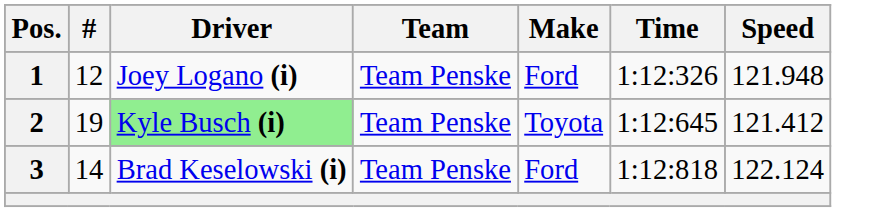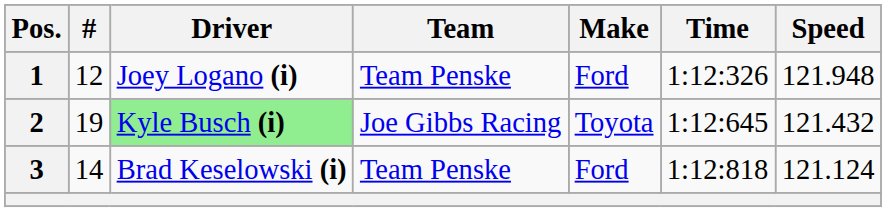 <table class="wikitable" style="font-size: 95%;">
 <tr>
 <th>Pos.</th>
 <th>#</th>
 <th>Driver</th>
 <th>Team</th>
 <th>Make</th>
 <th>Time</th>
 <th>Speed</th>
 </tr>
 <tr>
 <th>1</th>
 <td>12</td>
 <td><a href='#'>Joey Logano</a> <strong>(i)</strong></td>
 <td><a href='#'>Team Penske</a></td>
 <td><a href='#'>Ford</a></td>
 <td>1:12:326</td>
 <td>121.948</td>
 </tr>
 <tr>
 <th>2</th>
 <td>19</td>
 <td style="background: lightgreen;"><a href='#'>Kyle Busch</a> <strong>(i)</strong></td>
-<td><a href='#'>Team Penske</a></td>
+<td><a href='#'>Joe Gibbs Racing</a></td>
 <td><a href='#'>Toyota</a></td>
 <td>1:12:645</td>
-<td>121.412</td>
+<td>121.432</td>
 </tr>
 <tr>
 <th>3</th>
 <td>14</td>
 <td><a href='#'>Brad Keselowski</a> <strong>(i)</strong></td>
 <td><a href='#'>Team Penske</a></td>
 <td><a href='#'>Ford</a></td>
 <td>1:12:818</td>
-<td>122.124</td>
+<td>121.124</td>
 </tr>
 <tr>
 <th colspan="7"></th>
 </tr>
 </table>
